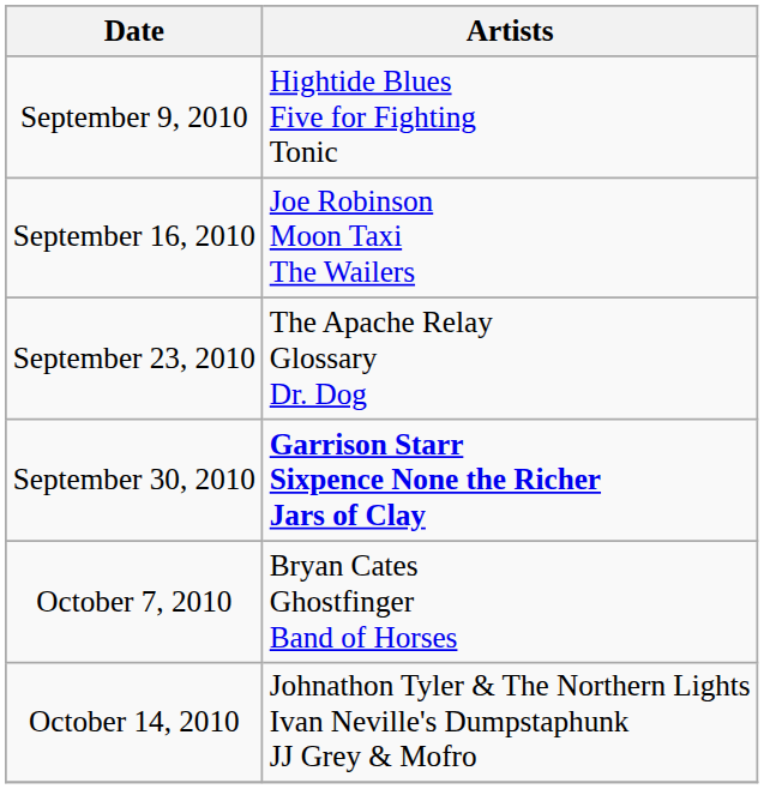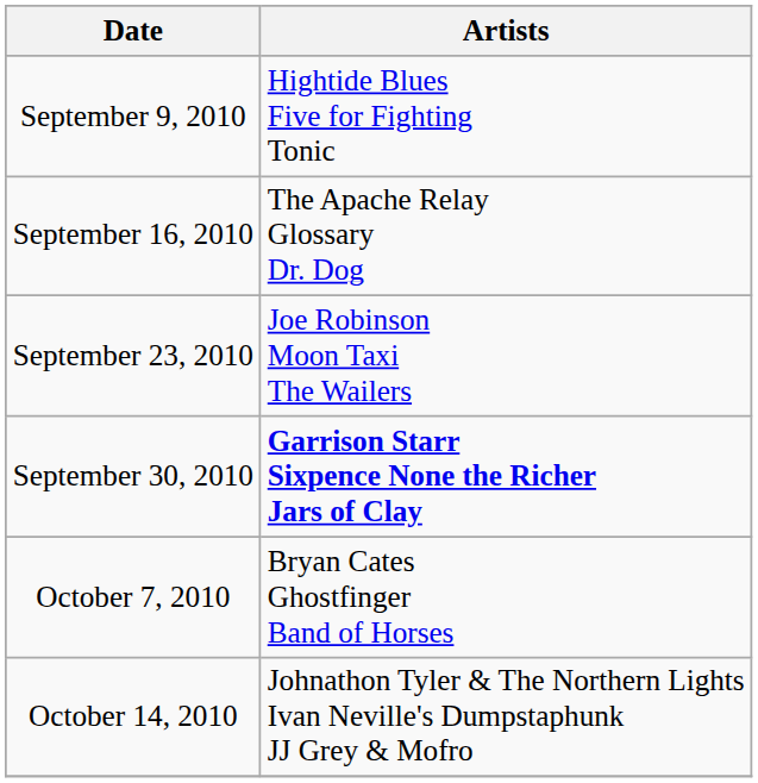 <table class="wikitable" style="font-size: 90%">
 <tr>
 <th>Date</th>
 <th>Artists</th>
 </tr>
 <tr>
 <td align="center">September 9, 2010</td>
 <td><a href='#'>Hightide Blues</a><br><a href='#'>Five for Fighting</a><br>Tonic</td>
 </tr>
 <tr>
 <td align="center">September 16, 2010</td>
-<td><a href='#'>Joe Robinson</a><br><a href='#'>Moon Taxi</a><br><a href='#'>The Wailers</a></td>
+<td>The Apache Relay<br>Glossary<br><a href='#'>Dr. Dog</a></td>
 </tr>
 <tr>
 <td align="center">September 23, 2010</td>
-<td>The Apache Relay<br>Glossary<br><a href='#'>Dr. Dog</a></td>
+<td><a href='#'>Joe Robinson</a><br><a href='#'>Moon Taxi</a><br><a href='#'>The Wailers</a></td>
 </tr>
 <tr>
 <td align="center">September 30, 2010</td>
 <td><strong><a href='#'>Garrison Starr</a><br><a href='#'>Sixpence None the Richer</a><br><a href='#'>Jars of Clay</a></strong></td>
 </tr>
 <tr>
 <td align="center">October 7, 2010</td>
 <td>Bryan Cates<br>Ghostfinger<br><a href='#'>Band of Horses</a></td>
 </tr>
 <tr>
 <td align="center">October 14, 2010</td>
 <td>Johnathon Tyler & The Northern Lights<br>Ivan Neville's Dumpstaphunk<br>JJ Grey & Mofro</td>
 </tr>
 <tr>
 </tr>
 </table>
